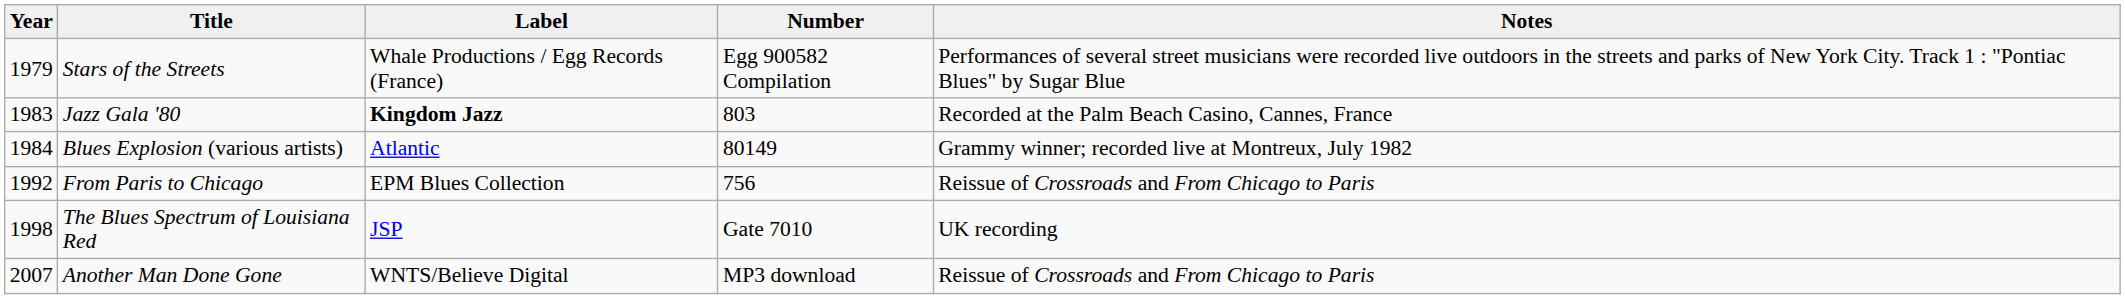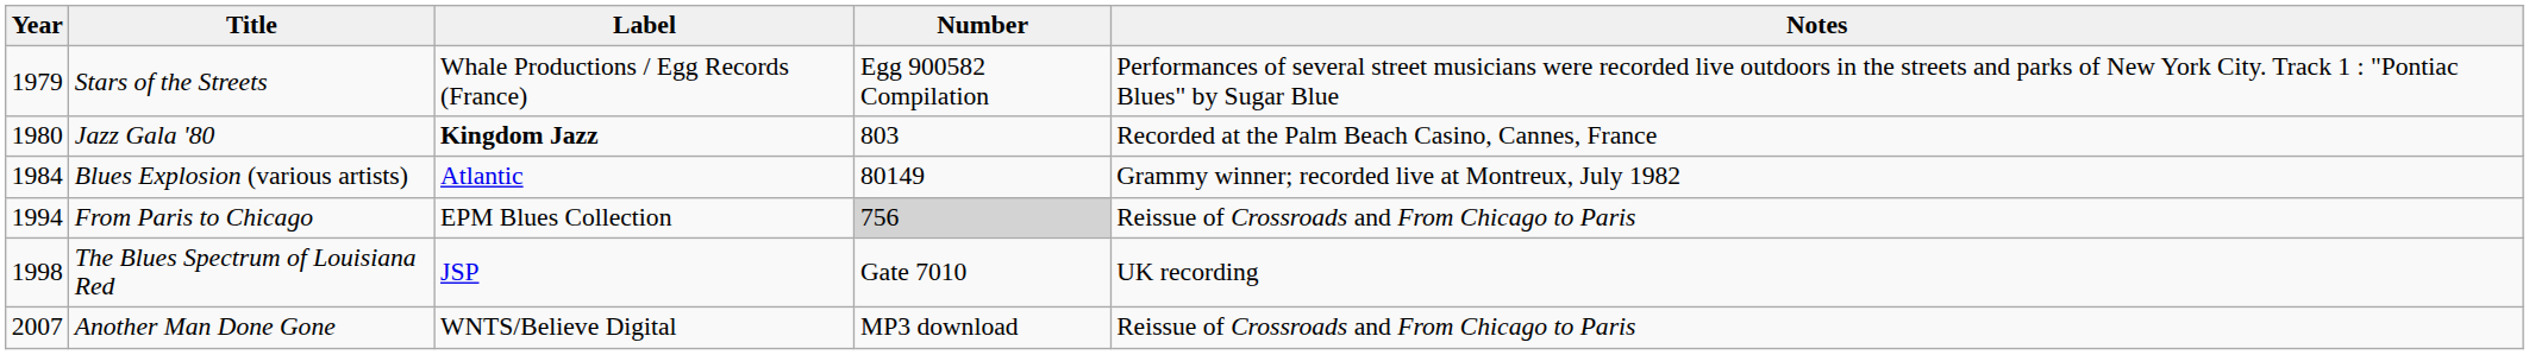 <table class="wikitable">
 <tr style="text-align:center; background:#f0f0f0;">
 <td><strong>Year</strong></td>
 <td><strong>Title</strong></td>
 <td><strong>Label</strong></td>
 <td><strong>Number</strong></td>
 <td><strong>Notes</strong></td>
 </tr>
 <tr>
 <td>1979</td>
 <td><em>Stars of the Streets</em></td>
 <td>Whale Productions  / Egg Records (France)</td>
 <td>Egg 900582 Compilation</td>
 <td>Performances of several street musicians were recorded live outdoors in the streets and parks of New York City. Track 1 : "Pontiac Blues" by Sugar Blue</td>
 </tr>
 <tr>
-<td>1983</td>
+<td>1980</td>
 <td><em>Jazz Gala '80</em></td>
 <td><strong>Kingdom Jazz</strong></td>
 <td>803</td>
 <td>Recorded at the Palm Beach Casino, Cannes, France</td>
 </tr>
 <tr>
 <td>1984</td>
 <td><em>Blues Explosion</em> (various artists)</td>
 <td><a href='#'>Atlantic</a></td>
 <td>80149</td>
 <td>Grammy winner; recorded live at Montreux, July 1982</td>
 </tr>
 <tr>
-<td>1992</td>
+<td>1994</td>
 <td><em>From Paris to Chicago</em></td>
 <td>EPM Blues Collection</td>
-<td>756</td>
+<td style="background: lightgrey;">756</td>
 <td>Reissue of <em>Crossroads</em> and <em>From Chicago to Paris</em></td>
 </tr>
 <tr>
 <td>1998</td>
 <td><em>The Blues Spectrum of Louisiana Red</em></td>
 <td><a href='#'>JSP</a></td>
 <td>Gate 7010</td>
 <td>UK recording</td>
 </tr>
 <tr>
 <td>2007</td>
 <td><em>Another Man Done Gone</em></td>
 <td>WNTS/Believe Digital</td>
 <td>MP3 download</td>
 <td>Reissue of <em>Crossroads</em> and <em>From Chicago to Paris</em></td>
 </tr>
 </table>
